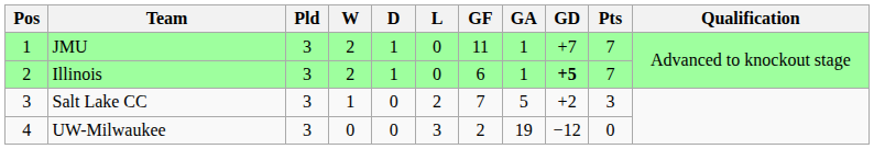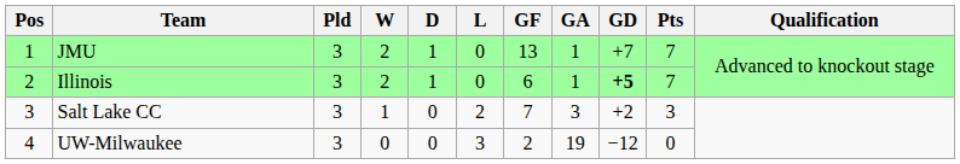 <table class="wikitable" style="text-align:center; margin: 1em auto">
 <tr>
 <th style="width:2em">Pos</th>
 <th style="width:13em">Team</th>
 <th style="width:2em">Pld</th>
 <th style="width:2em">W</th>
 <th style="width:2em">D</th>
 <th style="width:2em">L</th>
 <th style="width:2em">GF</th>
 <th style="width:2em">GA</th>
 <th style="width:2em">GD</th>
 <th style="width:2em">Pts</th>
 <th style="width:13em">Qualification</th>
 </tr>
 <tr bgcolor="#9eff9e">
 <td>1</td>
 <td style="text-align:left">JMU</td>
 <td>3</td>
 <td>2</td>
 <td>1</td>
 <td>0</td>
-<td>11</td>
+<td>13</td>
 <td>1</td>
 <td>+7</td>
 <td>7</td>
 <td rowspan="2">Advanced to knockout stage</td>
 </tr>
 <tr bgcolor="#9eff9e">
 <td>2</td>
 <td style="text-align:left">Illinois</td>
 <td>3</td>
 <td>2</td>
 <td>1</td>
 <td>0</td>
 <td>6</td>
 <td>1</td>
 <td><strong>+5</strong></td>
 <td>7</td>
 </tr>
 <tr>
 <td>3</td>
 <td style="text-align:left">Salt Lake CC</td>
 <td>3</td>
 <td>1</td>
 <td>0</td>
 <td>2</td>
 <td>7</td>
-<td>5</td>
+<td>3</td>
 <td>+2</td>
 <td>3</td>
 </tr>
 <tr>
 <td>4</td>
 <td style="text-align:left">UW-Milwaukee</td>
 <td>3</td>
 <td>0</td>
 <td>0</td>
 <td>3</td>
 <td>2</td>
 <td>19</td>
 <td>−12</td>
 <td>0</td>
 </tr>
 </table>
